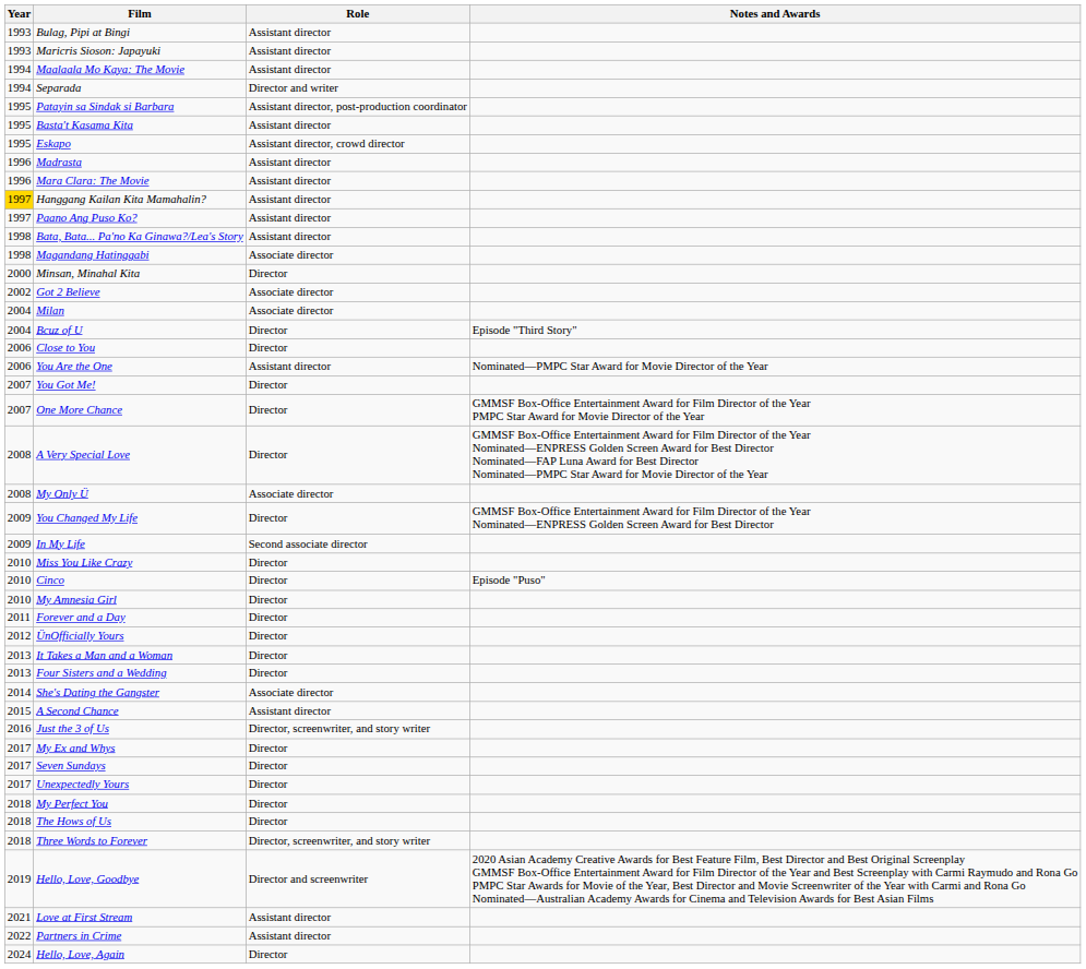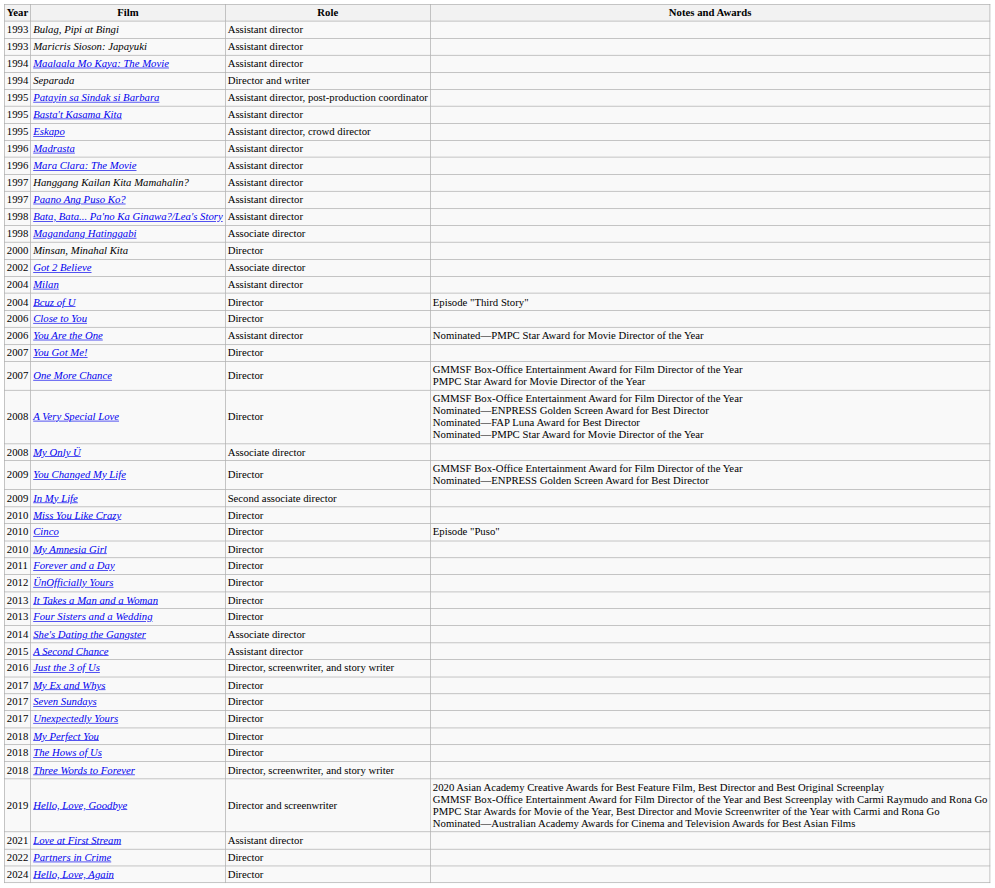 <table class="wikitable">
 <tr>
 <th>Year</th>
 <th>Film</th>
 <th>Role</th>
 <th>Notes and Awards</th>
 </tr>
 <tr>
 <td>1993</td>
 <td><em>Bulag, Pipi at Bingi</em></td>
 <td>Assistant director</td>
 <td></td>
 </tr>
 <tr>
 <td>1993</td>
 <td><em>Maricris Sioson: Japayuki</em></td>
 <td>Assistant director</td>
 <td></td>
 </tr>
 <tr>
 <td>1994</td>
 <td><em><a href='#'>Maalaala Mo Kaya: The Movie</a></em></td>
 <td>Assistant director</td>
 <td></td>
 </tr>
 <tr>
 <td>1994</td>
 <td><em>Separada</em></td>
 <td>Director and writer</td>
 <td></td>
 </tr>
 <tr>
 <td>1995</td>
 <td><em><a href='#'>Patayin sa Sindak si Barbara</a></em></td>
 <td>Assistant director, post-production coordinator</td>
 <td></td>
 </tr>
 <tr>
 <td>1995</td>
 <td><em><a href='#'>Basta't Kasama Kita</a></em></td>
 <td>Assistant director</td>
 <td></td>
 </tr>
 <tr>
 <td>1995</td>
 <td><em><a href='#'>Eskapo</a></em></td>
 <td>Assistant director, crowd director</td>
 <td></td>
 </tr>
 <tr>
 <td>1996</td>
 <td><em><a href='#'>Madrasta</a></em></td>
 <td>Assistant director</td>
 <td></td>
 </tr>
 <tr>
 <td>1996</td>
 <td><em><a href='#'>Mara Clara: The Movie</a></em></td>
 <td>Assistant director</td>
 <td></td>
 </tr>
 <tr>
-<td style="background: gold;">1997</td>
+<td>1997</td>
 <td><em>Hanggang Kailan Kita Mamahalin?</em></td>
 <td>Assistant director</td>
 <td></td>
 </tr>
 <tr>
 <td>1997</td>
 <td><em><a href='#'>Paano Ang Puso Ko?</a></em></td>
 <td>Assistant director</td>
 <td></td>
 </tr>
 <tr>
 <td>1998</td>
 <td><em><a href='#'>Bata, Bata... Pa'no Ka Ginawa?/Lea's Story</a></em></td>
 <td>Assistant director</td>
 <td></td>
 </tr>
 <tr>
 <td>1998</td>
 <td><em><a href='#'>Magandang Hatinggabi</a></em></td>
 <td>Associate director</td>
 <td></td>
 </tr>
 <tr>
 <td>2000</td>
 <td><em>Minsan, Minahal Kita</em></td>
 <td>Director</td>
 <td></td>
 </tr>
 <tr>
 <td>2002</td>
 <td><em><a href='#'>Got 2 Believe</a></em></td>
 <td>Associate director</td>
 <td></td>
 </tr>
 <tr>
 <td>2004</td>
 <td><em><a href='#'>Milan</a></em></td>
-<td>Associate director</td>
+<td>Assistant director</td>
 <td></td>
 </tr>
 <tr>
 <td>2004</td>
 <td><em><a href='#'>Bcuz of U</a></em></td>
 <td>Director</td>
 <td>Episode "Third Story"</td>
 </tr>
 <tr>
 <td>2006</td>
 <td><em><a href='#'>Close to You</a></em></td>
 <td>Director</td>
 <td></td>
 </tr>
 <tr>
 <td>2006</td>
 <td><em><a href='#'>You Are the One</a></em></td>
 <td>Assistant director</td>
 <td>Nominated—PMPC Star Award for Movie Director of the Year</td>
 </tr>
 <tr>
 <td>2007</td>
 <td><em><a href='#'>You Got Me!</a></em></td>
 <td>Director</td>
 <td></td>
 </tr>
 <tr>
 <td>2007</td>
 <td><em><a href='#'>One More Chance</a></em></td>
 <td>Director</td>
 <td>GMMSF Box-Office Entertainment Award for Film Director of the Year<br>PMPC Star Award for Movie Director of the Year</td>
 </tr>
 <tr>
 <td>2008</td>
 <td><em><a href='#'>A Very Special Love</a></em></td>
 <td>Director</td>
 <td>GMMSF Box-Office Entertainment Award for Film Director of the Year<br>Nominated—ENPRESS Golden Screen Award for Best Director<br>Nominated—FAP Luna Award for Best Director<br>Nominated—PMPC Star Award for Movie Director of the Year</td>
 </tr>
 <tr>
 <td>2008</td>
 <td><em><a href='#'>My Only Ü</a></em></td>
 <td>Associate director</td>
 <td></td>
 </tr>
 <tr>
 <td>2009</td>
 <td><em><a href='#'>You Changed My Life</a></em></td>
 <td>Director</td>
 <td>GMMSF Box-Office Entertainment Award for Film Director of the Year<br>Nominated—ENPRESS Golden Screen Award for Best Director</td>
 </tr>
 <tr>
 <td>2009</td>
 <td><em><a href='#'>In My Life</a></em></td>
 <td>Second associate director</td>
 <td></td>
 </tr>
 <tr>
 <td>2010</td>
 <td><em><a href='#'>Miss You Like Crazy</a></em></td>
 <td>Director</td>
 <td></td>
 </tr>
 <tr>
 <td>2010</td>
 <td><em><a href='#'>Cinco</a></em></td>
 <td>Director</td>
 <td>Episode "Puso"</td>
 </tr>
 <tr>
 <td>2010</td>
 <td><em><a href='#'>My Amnesia Girl</a></em></td>
 <td>Director</td>
 <td></td>
 </tr>
 <tr>
 <td>2011</td>
 <td><em><a href='#'>Forever and a Day</a></em></td>
 <td>Director</td>
 <td></td>
 </tr>
 <tr>
 <td>2012</td>
 <td><em><a href='#'>ÜnOfficially Yours</a></em></td>
 <td>Director</td>
 <td></td>
 </tr>
 <tr>
 <td>2013</td>
 <td><em><a href='#'>It Takes a Man and a Woman</a></em></td>
 <td>Director</td>
 <td></td>
 </tr>
 <tr>
 <td>2013</td>
 <td><em><a href='#'>Four Sisters and a Wedding</a></em></td>
 <td>Director</td>
 <td></td>
 </tr>
 <tr>
 <td>2014</td>
 <td><em><a href='#'>She's Dating the Gangster</a></em></td>
 <td>Associate director</td>
 <td></td>
 </tr>
 <tr>
 <td>2015</td>
 <td><em><a href='#'>A Second Chance</a></em></td>
 <td>Assistant director</td>
 <td></td>
 </tr>
 <tr>
 <td>2016</td>
 <td><em><a href='#'>Just the 3 of Us</a></em></td>
 <td>Director, screenwriter, and story writer</td>
 <td></td>
 </tr>
 <tr>
 <td>2017</td>
 <td><em><a href='#'>My Ex and Whys</a></em></td>
 <td>Director</td>
 <td></td>
 </tr>
 <tr>
 <td>2017</td>
 <td><em><a href='#'>Seven Sundays</a></em></td>
 <td>Director</td>
 <td></td>
 </tr>
 <tr>
 <td>2017</td>
 <td><em><a href='#'>Unexpectedly Yours</a></em></td>
 <td>Director</td>
 <td></td>
 </tr>
 <tr>
 <td>2018</td>
 <td><em><a href='#'>My Perfect You</a></em></td>
 <td>Director</td>
 <td></td>
 </tr>
 <tr>
 <td>2018</td>
 <td><em><a href='#'>The Hows of Us</a></em></td>
 <td>Director</td>
 <td></td>
 </tr>
 <tr>
 <td>2018</td>
 <td><em><a href='#'>Three Words to Forever</a></em></td>
 <td>Director, screenwriter, and story writer</td>
 <td></td>
 </tr>
 <tr>
 <td>2019</td>
 <td><em><a href='#'>Hello, Love, Goodbye</a></em></td>
 <td>Director and screenwriter</td>
 <td>2020 Asian Academy Creative Awards for Best Feature Film, Best Director and Best Original Screenplay<br>GMMSF Box-Office Entertainment Award for Film Director of the Year and Best Screenplay with Carmi Raymudo and Rona Go<br>PMPC Star Awards for Movie of the Year, Best Director and Movie Screenwriter of the Year with Carmi and Rona Go<br>Nominated—Australian Academy Awards for Cinema and Television Awards for Best Asian Films</td>
 </tr>
 <tr>
 <td>2021</td>
 <td><em><a href='#'>Love at First Stream</a></em></td>
 <td>Assistant director</td>
 <td></td>
 </tr>
 <tr>
 <td>2022</td>
 <td><em><a href='#'>Partners in Crime</a></em></td>
-<td>Assistant director</td>
+<td>Director</td>
 <td></td>
 </tr>
 <tr>
 <td>2024</td>
 <td><em><a href='#'>Hello, Love, Again</a></em></td>
 <td>Director</td>
 <td></td>
 </tr>
 </table>
